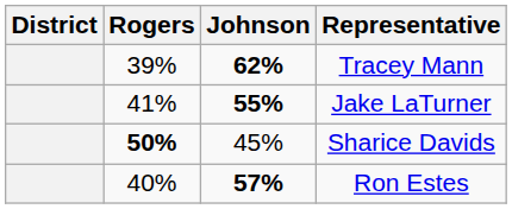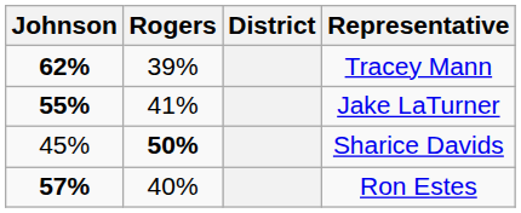 <table class=wikitable>
 <tr>
+<th>Johnson</th>
+<th>Rogers</th>
 <th>District</th>
-<th>Rogers</th>
-<th>Johnson</th>
 <th>Representative</th>
 </tr>
 <tr align=center>
+<td><strong>62%</strong></td>
+<td>39%</td>
 <th></th>
-<td>39%</td>
-<td><strong>62%</strong></td>
 <td><a href='#'>Tracey Mann</a></td>
 </tr>
 <tr align=center>
+<td><strong>55%</strong></td>
+<td>41%</td>
 <th></th>
-<td>41%</td>
-<td><strong>55%</strong></td>
 <td><a href='#'>Jake LaTurner</a></td>
 </tr>
 <tr align=center>
+<td>45%</td>
+<td><strong>50%</strong></td>
 <th></th>
-<td><strong>50%</strong></td>
-<td>45%</td>
 <td><a href='#'>Sharice Davids</a></td>
 </tr>
 <tr align=center>
+<td><strong>57%</strong></td>
+<td>40%</td>
 <th></th>
-<td>40%</td>
-<td><strong>57%</strong></td>
 <td><a href='#'>Ron Estes</a></td>
 </tr>
 </table>
